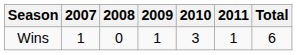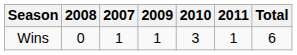 <table class="wikitable" style=text-align:center>
 <tr>
 <th>Season</th>
+<th>2008</th>
 <th>2007</th>
-<th>2008</th>
 <th>2009</th>
 <th>2010</th>
 <th>2011</th>
 <th>Total</th>
 </tr>
 <tr>
 <td>Wins</td>
+<td>0</td>
 <td>1</td>
-<td>0</td>
 <td>1</td>
 <td>3</td>
 <td>1</td>
 <td>6</td>
 </tr>
 </table>
